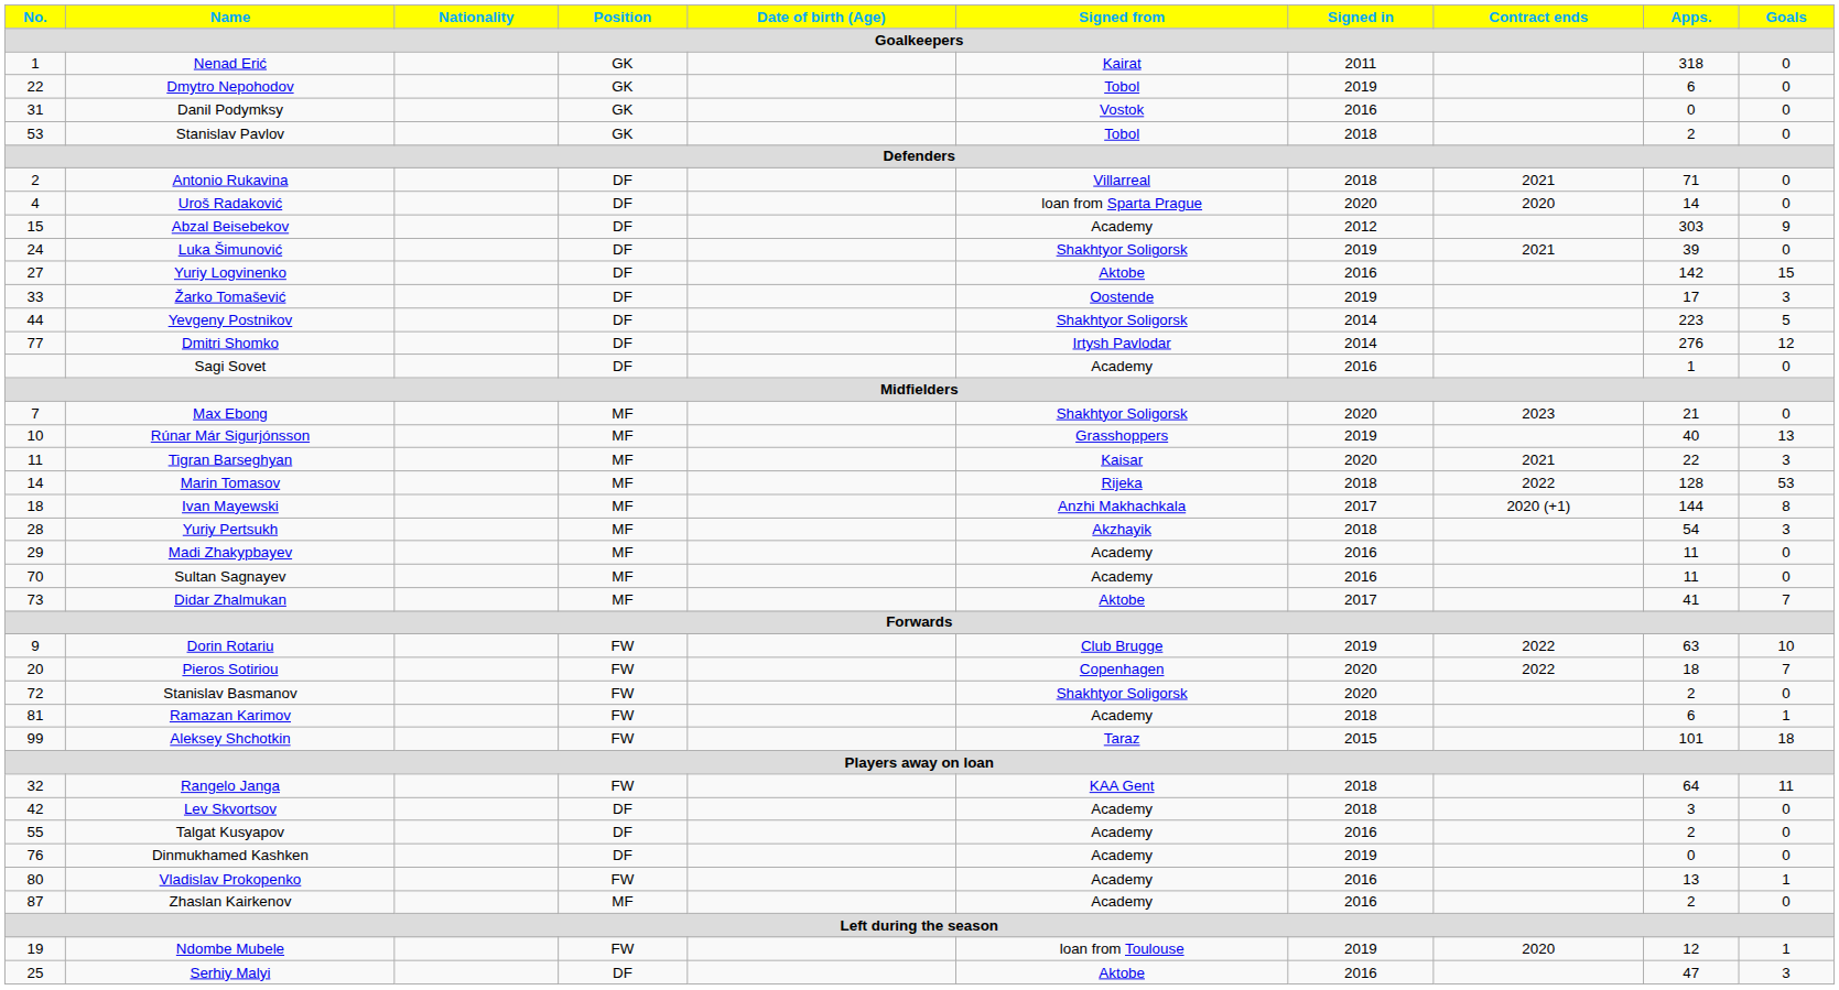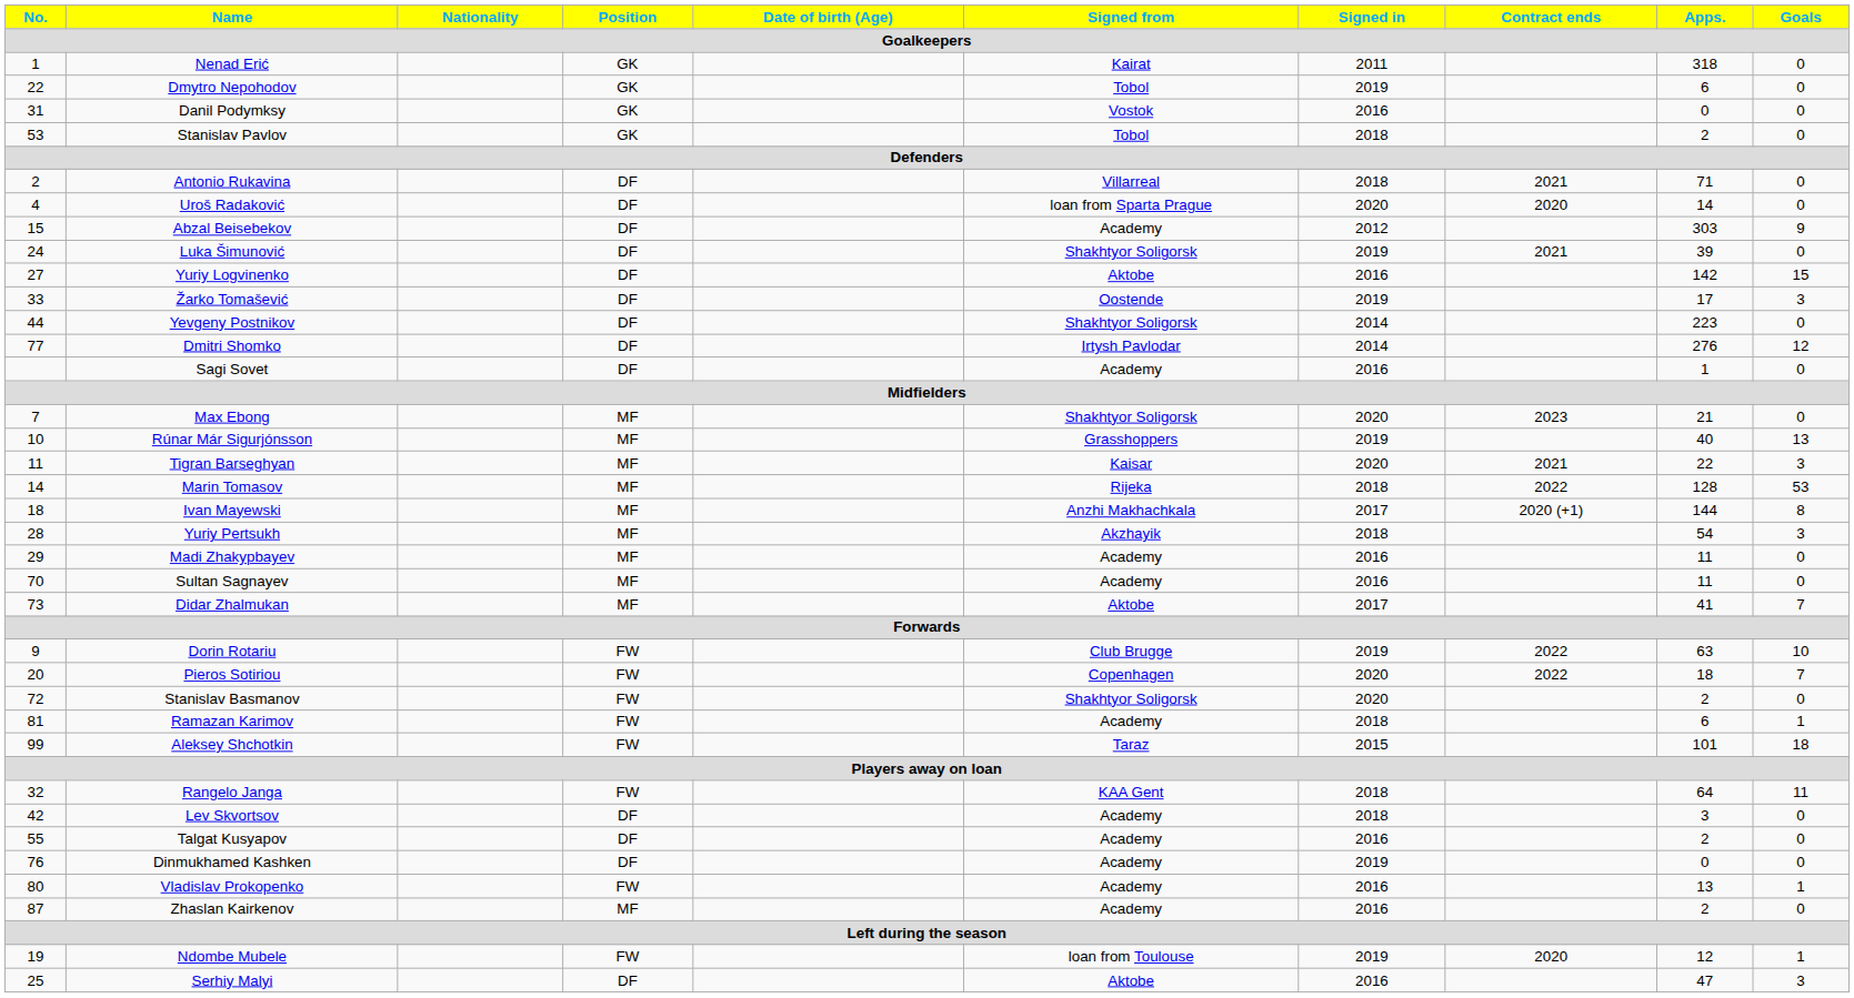 <table class="wikitable"  style="text-align:center; font-size:90%; width:90%;">
 <tr>
 <th style="background:#ffff00; color:#00AAFF; text-align:center;">No.</th>
 <th style="background:#ffff00; color:#00AAFF; text-align:center;">Name</th>
 <th style="background:#ffff00; color:#00AAFF; text-align:center;">Nationality</th>
 <th style="background:#ffff00; color:#00AAFF; text-align:center;">Position</th>
 <th style="background:#ffff00; color:#00AAFF; text-align:center;">Date of birth (Age)</th>
 <th style="background:#ffff00; color:#00AAFF; text-align:center;">Signed from</th>
 <th style="background:#ffff00; color:#00AAFF; text-align:center;">Signed in</th>
 <th style="background:#ffff00; color:#00AAFF; text-align:center;">Contract ends</th>
 <th style="background:#ffff00; color:#00AAFF; text-align:center;">Apps.</th>
 <th style="background:#ffff00; color:#00AAFF; text-align:center;">Goals</th>
 </tr>
 <tr>
 <th colspan="11"  style="background:#dcdcdc; text-align:center;">Goalkeepers</th>
 </tr>
 <tr>
 <td>1</td>
 <td><a href='#'>Nenad Erić</a></td>
 <td></td>
 <td>GK</td>
 <td></td>
 <td><a href='#'>Kairat</a></td>
 <td>2011</td>
 <td></td>
 <td>318</td>
 <td>0</td>
 </tr>
 <tr>
 <td>22</td>
 <td><a href='#'>Dmytro Nepohodov</a></td>
 <td></td>
 <td>GK</td>
 <td></td>
 <td><a href='#'>Tobol</a></td>
 <td>2019</td>
 <td></td>
 <td>6</td>
 <td>0</td>
 </tr>
 <tr>
 <td>31</td>
 <td>Danil Podymksy</td>
 <td></td>
 <td>GK</td>
 <td></td>
 <td><a href='#'>Vostok</a></td>
 <td>2016</td>
 <td></td>
 <td>0</td>
 <td>0</td>
 </tr>
 <tr>
 <td>53</td>
 <td>Stanislav Pavlov</td>
 <td></td>
 <td>GK</td>
 <td></td>
 <td><a href='#'>Tobol</a></td>
 <td>2018</td>
 <td></td>
 <td>2</td>
 <td>0</td>
 </tr>
 <tr>
 <th colspan="11"  style="background:#dcdcdc; text-align:center;">Defenders</th>
 </tr>
 <tr>
 <td>2</td>
 <td><a href='#'>Antonio Rukavina</a></td>
 <td></td>
 <td>DF</td>
 <td></td>
 <td><a href='#'>Villarreal</a></td>
 <td>2018</td>
 <td>2021</td>
 <td>71</td>
 <td>0</td>
 </tr>
 <tr>
 <td>4</td>
 <td><a href='#'>Uroš Radaković</a></td>
 <td></td>
 <td>DF</td>
 <td></td>
 <td>loan from <a href='#'>Sparta Prague</a></td>
 <td>2020</td>
 <td>2020</td>
 <td>14</td>
 <td>0</td>
 </tr>
 <tr>
 <td>15</td>
 <td><a href='#'>Abzal Beisebekov</a></td>
 <td></td>
 <td>DF</td>
 <td></td>
 <td>Academy</td>
 <td>2012</td>
 <td></td>
 <td>303</td>
 <td>9</td>
 </tr>
 <tr>
 <td>24</td>
 <td><a href='#'>Luka Šimunović</a></td>
 <td></td>
 <td>DF</td>
 <td></td>
 <td><a href='#'>Shakhtyor Soligorsk</a></td>
 <td>2019</td>
 <td>2021</td>
 <td>39</td>
 <td>0</td>
 </tr>
 <tr>
 <td>27</td>
 <td><a href='#'>Yuriy Logvinenko</a></td>
 <td></td>
 <td>DF</td>
 <td></td>
 <td><a href='#'>Aktobe</a></td>
 <td>2016</td>
 <td></td>
 <td>142</td>
 <td>15</td>
 </tr>
 <tr>
 <td>33</td>
 <td><a href='#'>Žarko Tomašević</a></td>
 <td></td>
 <td>DF</td>
 <td></td>
 <td><a href='#'>Oostende</a></td>
 <td>2019</td>
 <td></td>
 <td>17</td>
 <td>3</td>
 </tr>
 <tr>
 <td>44</td>
 <td><a href='#'>Yevgeny Postnikov</a></td>
 <td></td>
 <td>DF</td>
 <td></td>
 <td><a href='#'>Shakhtyor Soligorsk</a></td>
 <td>2014</td>
 <td></td>
 <td>223</td>
-<td>5</td>
+<td>0</td>
 </tr>
 <tr>
 <td>77</td>
 <td><a href='#'>Dmitri Shomko</a></td>
 <td></td>
 <td>DF</td>
 <td></td>
 <td><a href='#'>Irtysh Pavlodar</a></td>
 <td>2014</td>
 <td></td>
 <td>276</td>
 <td>12</td>
 </tr>
 <tr>
 <td></td>
 <td>Sagi Sovet</td>
 <td></td>
 <td>DF</td>
 <td></td>
 <td>Academy</td>
 <td>2016</td>
 <td></td>
 <td>1</td>
 <td>0</td>
 </tr>
 <tr>
 <th colspan="11"  style="background:#dcdcdc; text-align:center;">Midfielders</th>
 </tr>
 <tr>
 <td>7</td>
 <td><a href='#'>Max Ebong</a></td>
 <td></td>
 <td>MF</td>
 <td></td>
 <td><a href='#'>Shakhtyor Soligorsk</a></td>
 <td>2020</td>
 <td>2023</td>
 <td>21</td>
 <td>0</td>
 </tr>
 <tr>
 <td>10</td>
 <td><a href='#'>Rúnar Már Sigurjónsson</a></td>
 <td></td>
 <td>MF</td>
 <td></td>
 <td><a href='#'>Grasshoppers</a></td>
 <td>2019</td>
 <td></td>
 <td>40</td>
 <td>13</td>
 </tr>
 <tr>
 <td>11</td>
 <td><a href='#'>Tigran Barseghyan</a></td>
 <td></td>
 <td>MF</td>
 <td></td>
 <td><a href='#'>Kaisar</a></td>
 <td>2020</td>
 <td>2021</td>
 <td>22</td>
 <td>3</td>
 </tr>
 <tr>
 <td>14</td>
 <td><a href='#'>Marin Tomasov</a></td>
 <td></td>
 <td>MF</td>
 <td></td>
 <td><a href='#'>Rijeka</a></td>
 <td>2018</td>
 <td>2022</td>
 <td>128</td>
 <td>53</td>
 </tr>
 <tr>
 <td>18</td>
 <td><a href='#'>Ivan Mayewski</a></td>
 <td></td>
 <td>MF</td>
 <td></td>
 <td><a href='#'>Anzhi Makhachkala</a></td>
 <td>2017</td>
 <td>2020 (+1)</td>
 <td>144</td>
 <td>8</td>
 </tr>
 <tr>
 <td>28</td>
 <td><a href='#'>Yuriy Pertsukh</a></td>
 <td></td>
 <td>MF</td>
 <td></td>
 <td><a href='#'>Akzhayik</a></td>
 <td>2018</td>
 <td></td>
 <td>54</td>
 <td>3</td>
 </tr>
 <tr>
 <td>29</td>
 <td><a href='#'>Madi Zhakypbayev</a></td>
 <td></td>
 <td>MF</td>
 <td></td>
 <td>Academy</td>
 <td>2016</td>
 <td></td>
 <td>11</td>
 <td>0</td>
 </tr>
 <tr>
 <td>70</td>
 <td>Sultan Sagnayev</td>
 <td></td>
 <td>MF</td>
 <td></td>
 <td>Academy</td>
 <td>2016</td>
 <td></td>
 <td>11</td>
 <td>0</td>
 </tr>
 <tr>
 <td>73</td>
 <td><a href='#'>Didar Zhalmukan</a></td>
 <td></td>
 <td>MF</td>
 <td></td>
 <td><a href='#'>Aktobe</a></td>
 <td>2017</td>
 <td></td>
 <td>41</td>
 <td>7</td>
 </tr>
 <tr>
 <th colspan="11"  style="background:#dcdcdc; text-align:center;">Forwards</th>
 </tr>
 <tr>
 <td>9</td>
 <td><a href='#'>Dorin Rotariu</a></td>
 <td></td>
 <td>FW</td>
 <td></td>
 <td><a href='#'>Club Brugge</a></td>
 <td>2019</td>
 <td>2022</td>
 <td>63</td>
 <td>10</td>
 </tr>
 <tr>
 <td>20</td>
 <td><a href='#'>Pieros Sotiriou</a></td>
 <td></td>
 <td>FW</td>
 <td></td>
 <td><a href='#'>Copenhagen</a></td>
 <td>2020</td>
 <td>2022</td>
 <td>18</td>
 <td>7</td>
 </tr>
 <tr>
 <td>72</td>
 <td>Stanislav Basmanov</td>
 <td></td>
 <td>FW</td>
 <td></td>
 <td><a href='#'>Shakhtyor Soligorsk</a></td>
 <td>2020</td>
 <td></td>
 <td>2</td>
 <td>0</td>
 </tr>
 <tr>
 <td>81</td>
 <td><a href='#'>Ramazan Karimov</a></td>
 <td></td>
 <td>FW</td>
 <td></td>
 <td>Academy</td>
 <td>2018</td>
 <td></td>
 <td>6</td>
 <td>1</td>
 </tr>
 <tr>
 <td>99</td>
 <td><a href='#'>Aleksey Shchotkin</a></td>
 <td></td>
 <td>FW</td>
 <td></td>
 <td><a href='#'>Taraz</a></td>
 <td>2015</td>
 <td></td>
 <td>101</td>
 <td>18</td>
 </tr>
 <tr>
 <th colspan="11"  style="background:#dcdcdc; text-align:center;">Players away on loan</th>
 </tr>
 <tr>
 <td>32</td>
 <td><a href='#'>Rangelo Janga</a></td>
 <td></td>
 <td>FW</td>
 <td></td>
 <td><a href='#'>KAA Gent</a></td>
 <td>2018</td>
 <td></td>
 <td>64</td>
 <td>11</td>
 </tr>
 <tr>
 <td>42</td>
 <td><a href='#'>Lev Skvortsov</a></td>
 <td></td>
 <td>DF</td>
 <td></td>
 <td>Academy</td>
 <td>2018</td>
 <td></td>
 <td>3</td>
 <td>0</td>
 </tr>
 <tr>
 <td>55</td>
 <td>Talgat Kusyapov</td>
 <td></td>
 <td>DF</td>
 <td></td>
 <td>Academy</td>
 <td>2016</td>
 <td></td>
 <td>2</td>
 <td>0</td>
 </tr>
 <tr>
 <td>76</td>
 <td>Dinmukhamed Kashken</td>
 <td></td>
 <td>DF</td>
 <td></td>
 <td>Academy</td>
 <td>2019</td>
 <td></td>
 <td>0</td>
 <td>0</td>
 </tr>
 <tr>
 <td>80</td>
 <td><a href='#'>Vladislav Prokopenko</a></td>
 <td></td>
 <td>FW</td>
 <td></td>
 <td>Academy</td>
 <td>2016</td>
 <td></td>
 <td>13</td>
 <td>1</td>
 </tr>
 <tr>
 <td>87</td>
 <td>Zhaslan Kairkenov</td>
 <td></td>
 <td>MF</td>
 <td></td>
 <td>Academy</td>
 <td>2016</td>
 <td></td>
 <td>2</td>
 <td>0</td>
 </tr>
 <tr>
 <th colspan="11"  style="background:#dcdcdc; text-align:center;">Left during the season</th>
 </tr>
 <tr>
 <td>19</td>
 <td><a href='#'>Ndombe Mubele</a></td>
 <td></td>
 <td>FW</td>
 <td></td>
 <td>loan from <a href='#'>Toulouse</a></td>
 <td>2019</td>
 <td>2020</td>
 <td>12</td>
 <td>1</td>
 </tr>
 <tr>
 <td>25</td>
 <td><a href='#'>Serhiy Malyi</a></td>
 <td></td>
 <td>DF</td>
 <td></td>
 <td><a href='#'>Aktobe</a></td>
 <td>2016</td>
 <td></td>
 <td>47</td>
 <td>3</td>
 </tr>
 </table>
